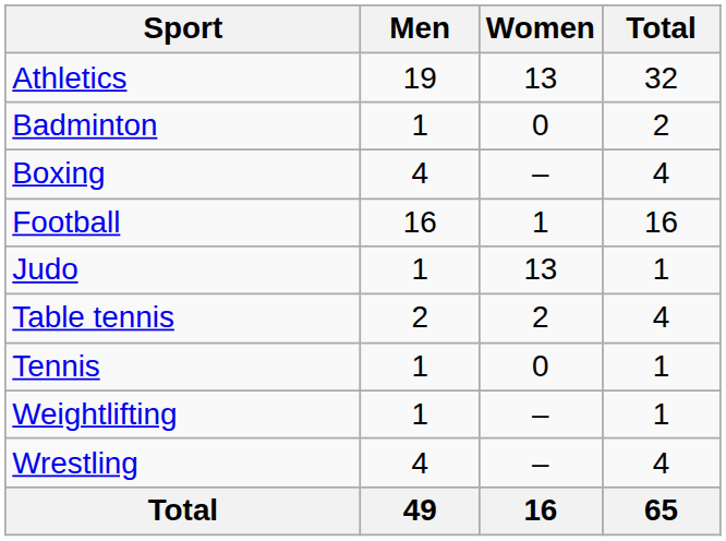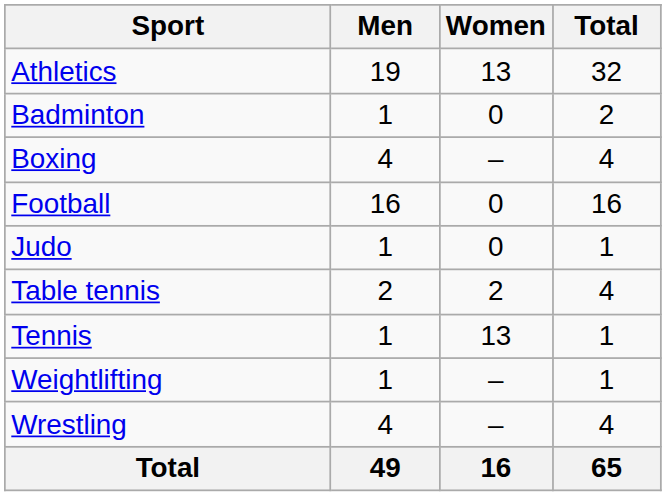 <table class="wikitable sortable" style="text-align:center;">
 <tr>
 <th width=180>Sport</th>
 <th width=55>Men</th>
 <th width=55>Women</th>
 <th width=55>Total</th>
 </tr>
 <tr>
 <td align=left><a href='#'>Athletics</a></td>
 <td>19</td>
 <td>13</td>
 <td>32</td>
 </tr>
 <tr>
 <td align=left><a href='#'>Badminton</a></td>
 <td>1</td>
 <td>0</td>
 <td>2</td>
 </tr>
 <tr>
 <td align=left><a href='#'>Boxing</a></td>
 <td>4</td>
 <td>–</td>
 <td>4</td>
 </tr>
 <tr>
 <td align=left><a href='#'>Football</a></td>
 <td>16</td>
-<td>1</td>
+<td>0</td>
 <td>16</td>
 </tr>
 <tr>
 <td align=left><a href='#'>Judo</a></td>
 <td>1</td>
-<td>13</td>
+<td>0</td>
 <td>1</td>
 </tr>
 <tr>
 <td align=left><a href='#'>Table tennis</a></td>
 <td>2</td>
 <td>2</td>
 <td>4</td>
 </tr>
 <tr>
 <td align=left><a href='#'>Tennis</a></td>
 <td>1</td>
-<td>0</td>
+<td>13</td>
 <td>1</td>
 </tr>
 <tr>
 <td align=left><a href='#'>Weightlifting</a></td>
 <td>1</td>
 <td>–</td>
 <td>1</td>
 </tr>
 <tr>
 <td align=left><a href='#'>Wrestling</a></td>
 <td>4</td>
 <td>–</td>
 <td>4</td>
 </tr>
 <tr>
 <th>Total</th>
 <th>49</th>
 <th>16</th>
 <th>65</th>
 </tr>
 </table>
